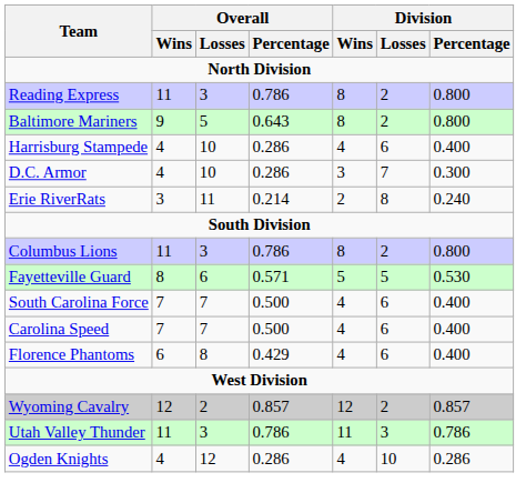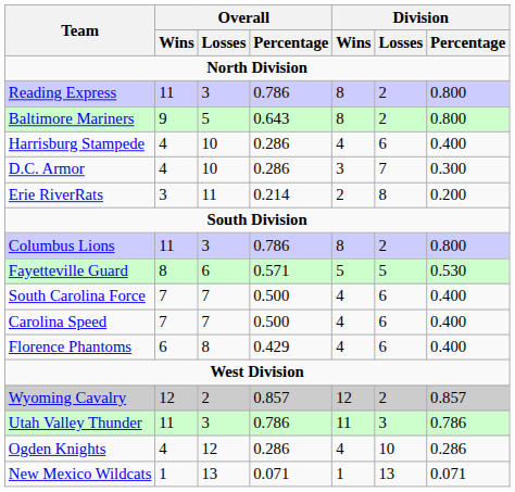 <table class="wikitable">
 <tr>
 <th rowspan="2" align="center">Team</th>
 <th colspan="3" align="center">Overall</th>
 <th colspan="3" align="center">Division</th>
 </tr>
 <tr>
 <th>Wins</th>
 <th>Losses</th>
 <th>Percentage</th>
 <th>Wins</th>
 <th>Losses</th>
 <th>Percentage</th>
 </tr>
 <tr>
 <td colspan="7" align="center"><strong>North Division</strong></td>
 </tr>
 <tr bgcolor=#ccccff>
 <td><a href='#'>Reading Express</a></td>
 <td>11</td>
 <td>3</td>
 <td>0.786</td>
 <td>8</td>
 <td>2</td>
 <td>0.800</td>
 </tr>
 <tr bgcolor=#ccffcc>
 <td><a href='#'>Baltimore Mariners</a></td>
 <td>9</td>
 <td>5</td>
 <td>0.643</td>
 <td>8</td>
 <td>2</td>
 <td>0.800</td>
 </tr>
 <tr>
 <td><a href='#'>Harrisburg Stampede</a></td>
 <td>4</td>
 <td>10</td>
 <td>0.286</td>
 <td>4</td>
 <td>6</td>
 <td>0.400</td>
 </tr>
 <tr>
 <td><a href='#'>D.C. Armor</a></td>
 <td>4</td>
 <td>10</td>
 <td>0.286</td>
 <td>3</td>
 <td>7</td>
 <td>0.300</td>
 </tr>
 <tr>
 <td><a href='#'>Erie RiverRats</a></td>
 <td>3</td>
 <td>11</td>
 <td>0.214</td>
 <td>2</td>
 <td>8</td>
-<td>0.240</td>
+<td>0.200</td>
 </tr>
 <tr>
 <td colspan="7" align="center"><strong>South Division</strong></td>
 </tr>
 <tr bgcolor=#ccccff>
 <td><a href='#'>Columbus Lions</a></td>
 <td>11</td>
 <td>3</td>
 <td>0.786</td>
 <td>8</td>
 <td>2</td>
 <td>0.800</td>
 </tr>
 <tr bgcolor=#ccffcc>
 <td><a href='#'>Fayetteville Guard</a></td>
 <td>8</td>
 <td>6</td>
 <td>0.571</td>
 <td>5</td>
 <td>5</td>
 <td>0.530</td>
 </tr>
 <tr>
 <td><a href='#'>South Carolina Force</a></td>
 <td>7</td>
 <td>7</td>
 <td>0.500</td>
 <td>4</td>
 <td>6</td>
 <td>0.400</td>
 </tr>
 <tr>
 <td><a href='#'>Carolina Speed</a></td>
 <td>7</td>
 <td>7</td>
 <td>0.500</td>
 <td>4</td>
 <td>6</td>
 <td>0.400</td>
 </tr>
 <tr>
 <td><a href='#'>Florence Phantoms</a></td>
 <td>6</td>
 <td>8</td>
 <td>0.429</td>
 <td>4</td>
 <td>6</td>
 <td>0.400</td>
 </tr>
 <tr>
 <td colspan="7" align="center"><strong>West Division</strong></td>
 </tr>
 <tr bgcolor=#cccccc>
 <td><a href='#'>Wyoming Cavalry</a></td>
 <td>12</td>
 <td>2</td>
 <td>0.857</td>
 <td>12</td>
 <td>2</td>
 <td>0.857</td>
 </tr>
 <tr bgcolor=#ccffcc>
 <td><a href='#'>Utah Valley Thunder</a></td>
 <td>11</td>
 <td>3</td>
 <td>0.786</td>
 <td>11</td>
 <td>3</td>
 <td>0.786</td>
 </tr>
 <tr>
 <td><a href='#'>Ogden Knights</a></td>
 <td>4</td>
 <td>12</td>
 <td>0.286</td>
 <td>4</td>
 <td>10</td>
 <td>0.286</td>
 </tr>
+<tr>
+<td><a href='#'>New Mexico Wildcats</a></td>
+<td>1</td>
+<td>13</td>
+<td>0.071</td>
+<td>1</td>
+<td>13</td>
+<td>0.071</td>
+</tr>
 </table>
